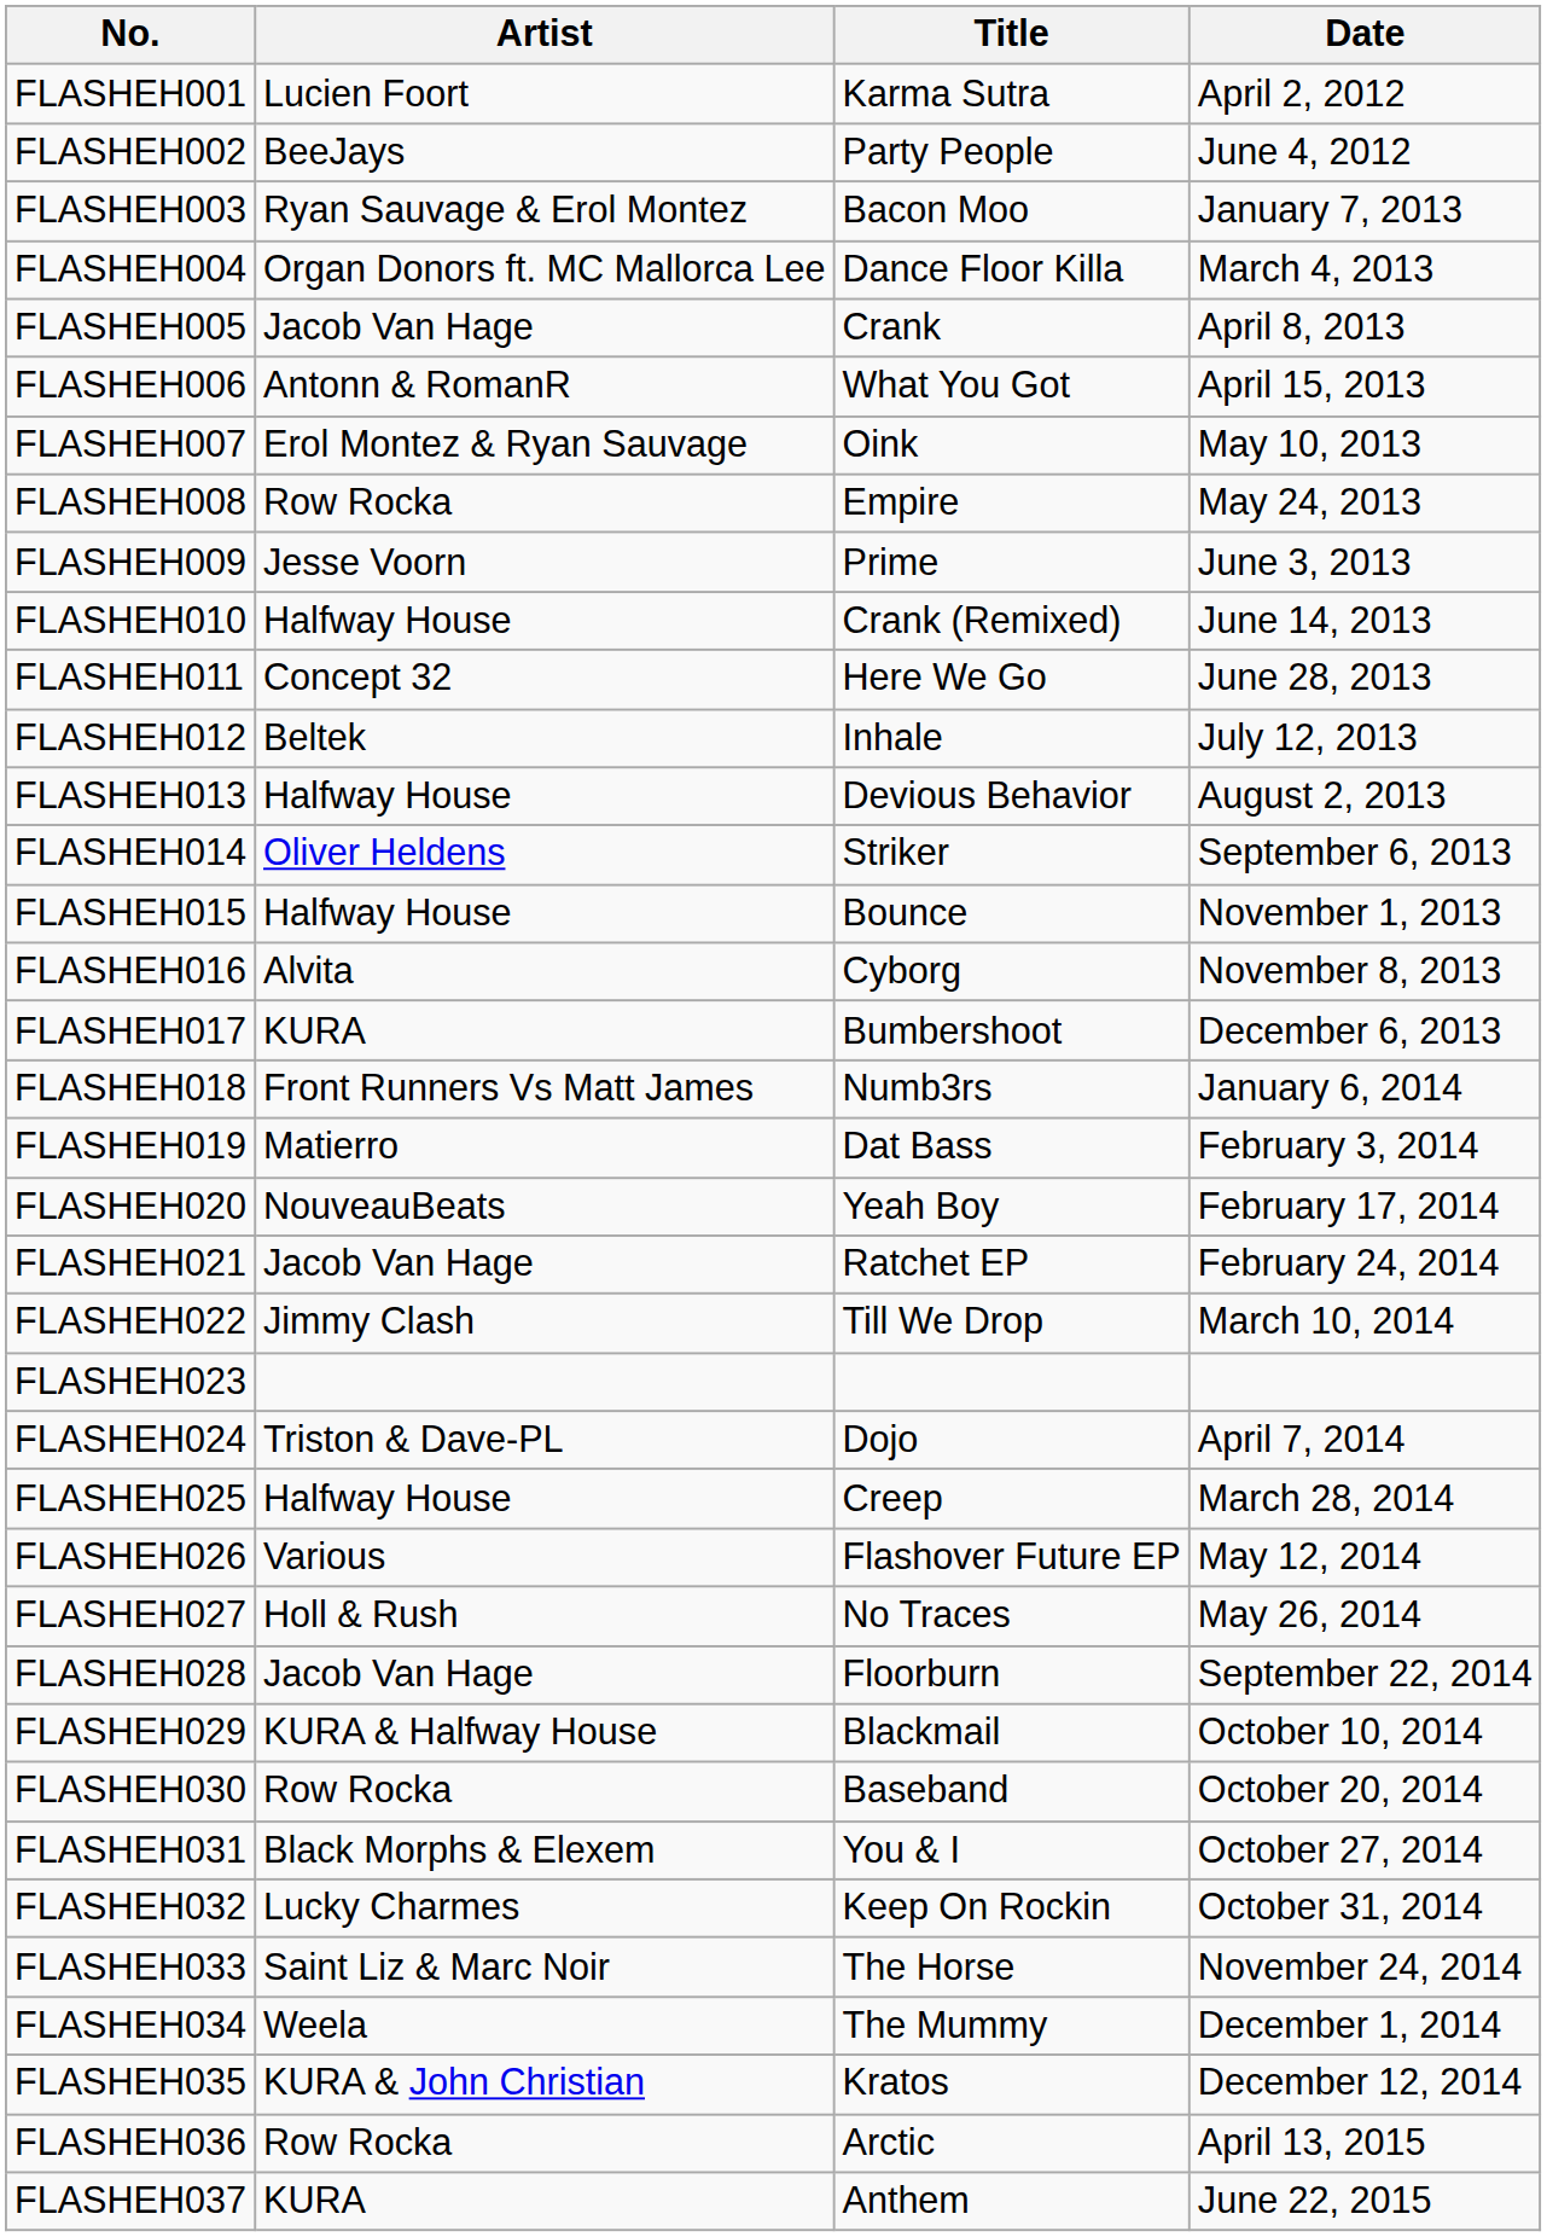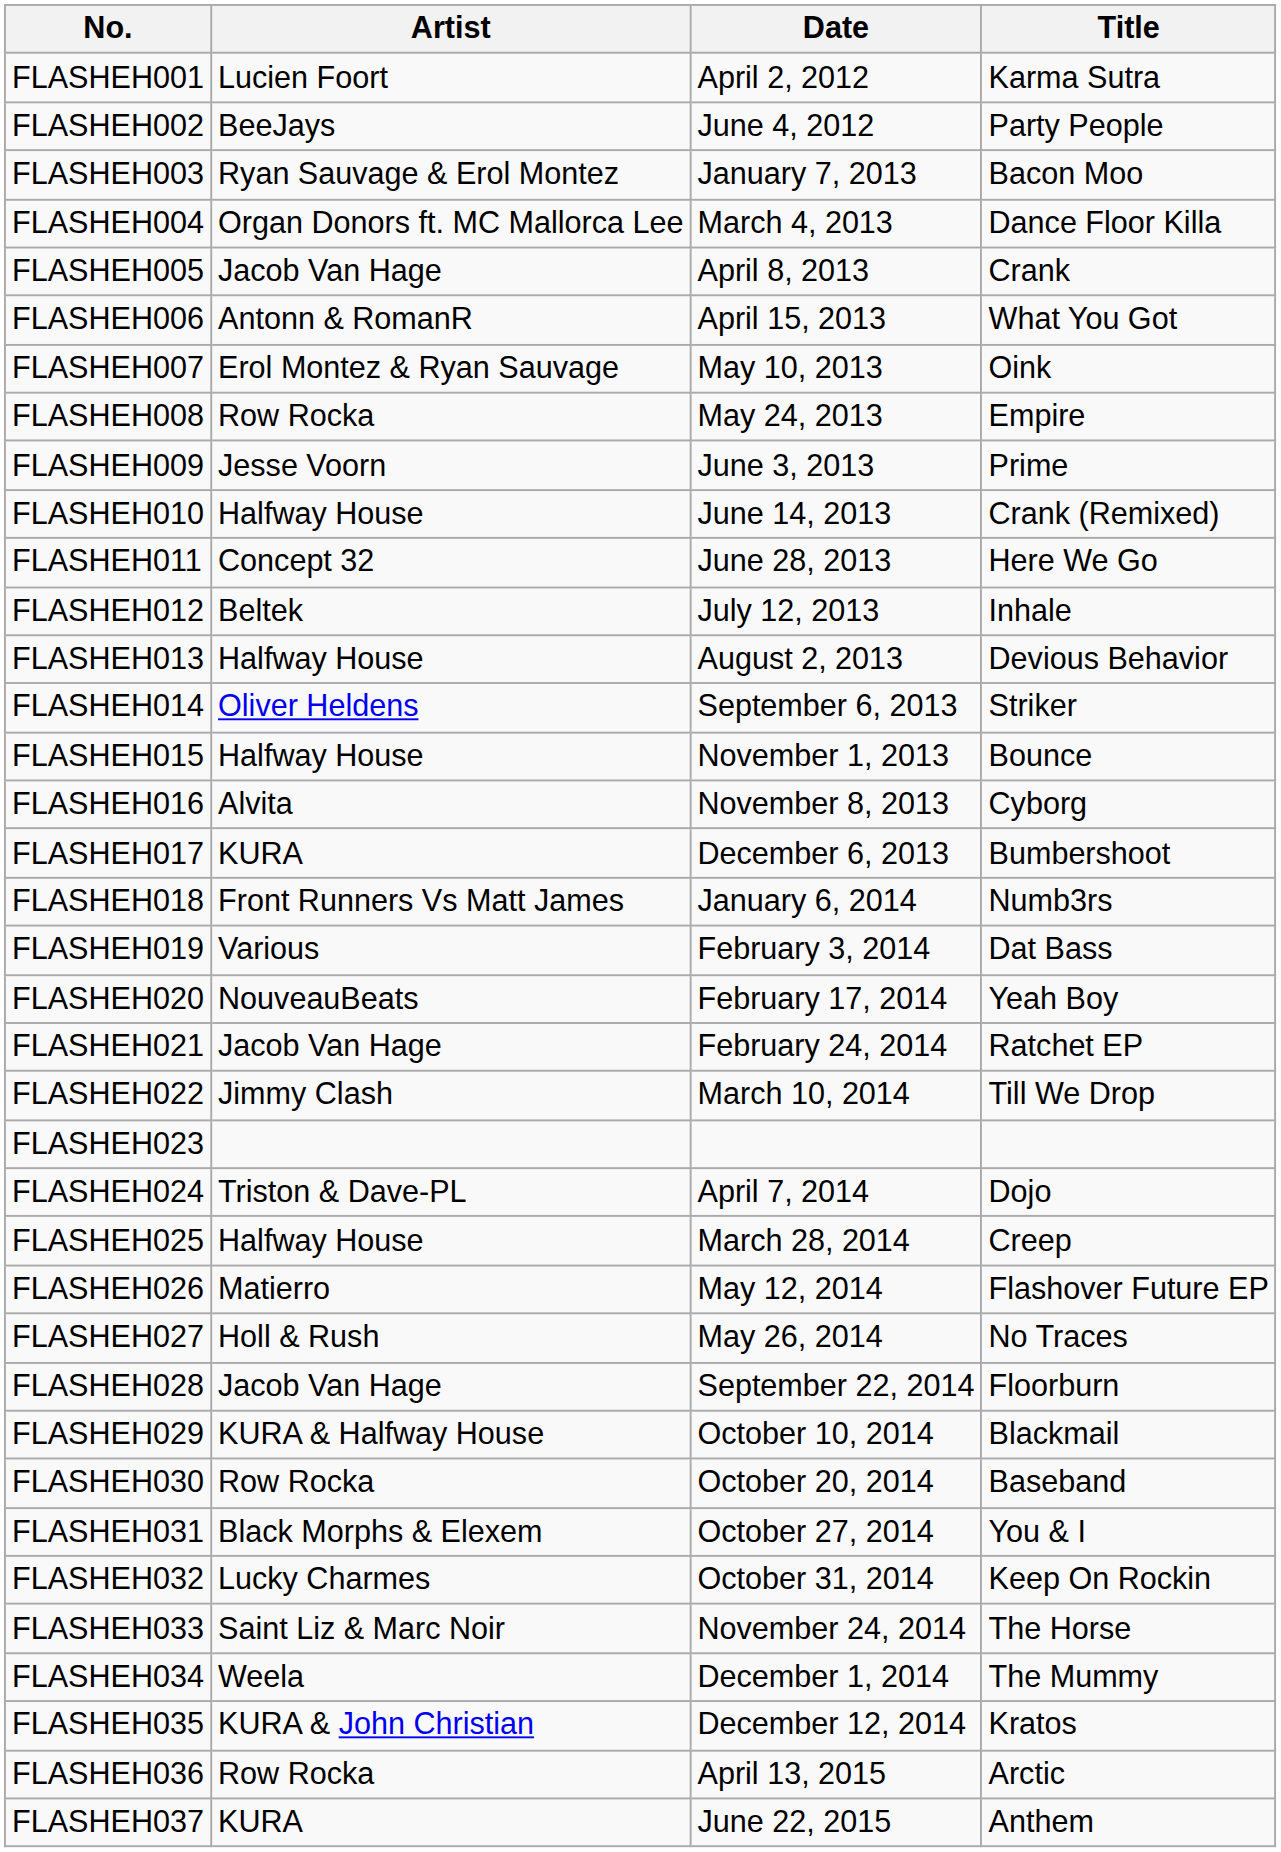 <table class="wikitable sortable">
 <tr>
 <th>No.</th>
 <th>Artist</th>
+<th>Date</th>
 <th>Title</th>
-<th>Date</th>
 </tr>
 <tr>
 <td>FLASHEH001</td>
 <td>Lucien Foort</td>
+<td>April 2, 2012</td>
 <td>Karma Sutra</td>
-<td>April 2, 2012</td>
 </tr>
 <tr>
 <td>FLASHEH002</td>
 <td>BeeJays</td>
+<td>June 4, 2012</td>
 <td>Party People</td>
-<td>June 4, 2012</td>
 </tr>
 <tr>
 <td>FLASHEH003</td>
 <td>Ryan Sauvage & Erol Montez</td>
+<td>January 7, 2013</td>
 <td>Bacon Moo</td>
-<td>January 7, 2013</td>
 </tr>
 <tr>
 <td>FLASHEH004</td>
 <td>Organ Donors ft. MC Mallorca Lee</td>
+<td>March 4, 2013</td>
 <td>Dance Floor Killa</td>
-<td>March 4, 2013</td>
 </tr>
 <tr>
 <td>FLASHEH005</td>
 <td>Jacob Van Hage</td>
+<td>April 8, 2013</td>
 <td>Crank</td>
-<td>April 8, 2013</td>
 </tr>
 <tr>
 <td>FLASHEH006</td>
 <td>Antonn & RomanR</td>
+<td>April 15, 2013</td>
 <td>What You Got</td>
-<td>April 15, 2013</td>
 </tr>
 <tr>
 <td>FLASHEH007</td>
 <td>Erol Montez & Ryan Sauvage</td>
+<td>May 10, 2013</td>
 <td>Oink</td>
-<td>May 10, 2013</td>
 </tr>
 <tr>
 <td>FLASHEH008</td>
 <td>Row Rocka</td>
+<td>May 24, 2013</td>
 <td>Empire</td>
-<td>May 24, 2013</td>
 </tr>
 <tr>
 <td>FLASHEH009</td>
 <td>Jesse Voorn</td>
+<td>June 3, 2013</td>
 <td>Prime</td>
-<td>June 3, 2013</td>
 </tr>
 <tr>
 <td>FLASHEH010</td>
 <td>Halfway House</td>
+<td>June 14, 2013</td>
 <td>Crank (Remixed)</td>
-<td>June 14, 2013</td>
 </tr>
 <tr>
 <td>FLASHEH011</td>
 <td>Concept 32</td>
+<td>June 28, 2013</td>
 <td>Here We Go</td>
-<td>June 28, 2013</td>
 </tr>
 <tr>
 <td>FLASHEH012</td>
 <td>Beltek</td>
+<td>July 12, 2013</td>
 <td>Inhale</td>
-<td>July 12, 2013</td>
 </tr>
 <tr>
 <td>FLASHEH013</td>
 <td>Halfway House</td>
+<td>August 2, 2013</td>
 <td>Devious Behavior</td>
-<td>August 2, 2013</td>
 </tr>
 <tr>
 <td>FLASHEH014</td>
 <td><a href='#'>Oliver Heldens</a></td>
+<td>September 6, 2013</td>
 <td>Striker</td>
-<td>September 6, 2013</td>
 </tr>
 <tr>
 <td>FLASHEH015</td>
 <td>Halfway House</td>
+<td>November 1, 2013</td>
 <td>Bounce</td>
-<td>November 1, 2013</td>
 </tr>
 <tr>
 <td>FLASHEH016</td>
 <td>Alvita</td>
+<td>November 8, 2013</td>
 <td>Cyborg</td>
-<td>November 8, 2013</td>
 </tr>
 <tr>
 <td>FLASHEH017</td>
 <td>KURA</td>
+<td>December 6, 2013</td>
 <td>Bumbershoot</td>
-<td>December 6, 2013</td>
 </tr>
 <tr>
 <td>FLASHEH018</td>
 <td>Front Runners Vs Matt James</td>
+<td>January 6, 2014</td>
 <td>Numb3rs</td>
-<td>January 6, 2014</td>
 </tr>
 <tr>
 <td>FLASHEH019</td>
-<td>Matierro</td>
+<td>Various</td>
+<td>February 3, 2014</td>
 <td>Dat Bass</td>
-<td>February 3, 2014</td>
 </tr>
 <tr>
 <td>FLASHEH020</td>
 <td>NouveauBeats</td>
+<td>February 17, 2014</td>
 <td>Yeah Boy</td>
-<td>February 17, 2014</td>
 </tr>
 <tr>
 <td>FLASHEH021</td>
 <td>Jacob Van Hage</td>
+<td>February 24, 2014</td>
 <td>Ratchet EP</td>
-<td>February 24, 2014</td>
 </tr>
 <tr>
 <td>FLASHEH022</td>
 <td>Jimmy Clash</td>
+<td>March 10, 2014</td>
 <td>Till We Drop</td>
-<td>March 10, 2014</td>
 </tr>
 <tr>
 <td>FLASHEH023</td>
 <td></td>
 <td></td>
 <td></td>
 </tr>
 <tr>
 <td>FLASHEH024</td>
 <td>Triston & Dave-PL</td>
+<td>April 7, 2014</td>
 <td>Dojo</td>
-<td>April 7, 2014</td>
 </tr>
 <tr>
 <td>FLASHEH025</td>
 <td>Halfway House</td>
+<td>March 28, 2014</td>
 <td>Creep</td>
-<td>March 28, 2014</td>
 </tr>
 <tr>
 <td>FLASHEH026</td>
-<td>Various</td>
+<td>Matierro</td>
+<td>May 12, 2014</td>
 <td>Flashover Future EP</td>
-<td>May 12, 2014</td>
 </tr>
 <tr>
 <td>FLASHEH027</td>
 <td>Holl & Rush</td>
+<td>May 26, 2014</td>
 <td>No Traces</td>
-<td>May 26, 2014</td>
 </tr>
 <tr>
 <td>FLASHEH028</td>
 <td>Jacob Van Hage</td>
+<td>September 22, 2014</td>
 <td>Floorburn</td>
-<td>September 22, 2014</td>
 </tr>
 <tr>
 <td>FLASHEH029</td>
 <td>KURA & Halfway House</td>
+<td>October 10, 2014</td>
 <td>Blackmail</td>
-<td>October 10, 2014</td>
 </tr>
 <tr>
 <td>FLASHEH030</td>
 <td>Row Rocka</td>
+<td>October 20, 2014</td>
 <td>Baseband</td>
-<td>October 20, 2014</td>
 </tr>
 <tr>
 <td>FLASHEH031</td>
 <td>Black Morphs & Elexem</td>
+<td>October 27, 2014</td>
 <td>You & I</td>
-<td>October 27, 2014</td>
 </tr>
 <tr>
 <td>FLASHEH032</td>
 <td>Lucky Charmes</td>
+<td>October 31, 2014</td>
 <td>Keep On Rockin</td>
-<td>October 31, 2014</td>
 </tr>
 <tr>
 <td>FLASHEH033</td>
 <td>Saint Liz & Marc Noir</td>
+<td>November 24, 2014</td>
 <td>The Horse</td>
-<td>November 24, 2014</td>
 </tr>
 <tr>
 <td>FLASHEH034</td>
 <td>Weela</td>
+<td>December 1, 2014</td>
 <td>The Mummy</td>
-<td>December 1, 2014</td>
 </tr>
 <tr>
 <td>FLASHEH035</td>
 <td>KURA & <a href='#'>John Christian</a></td>
+<td>December 12, 2014</td>
 <td>Kratos</td>
-<td>December 12, 2014</td>
 </tr>
 <tr>
 <td>FLASHEH036</td>
 <td>Row Rocka</td>
+<td>April 13, 2015</td>
 <td>Arctic</td>
-<td>April 13, 2015</td>
 </tr>
 <tr>
 <td>FLASHEH037</td>
 <td>KURA</td>
+<td>June 22, 2015</td>
 <td>Anthem</td>
-<td>June 22, 2015</td>
 </tr>
 </table>
